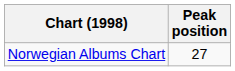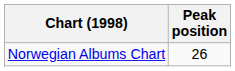 <table class="wikitable">
 <tr>
 <th>Chart (1998)</th>
 <th>Peak<br>position</th>
 </tr>
 <tr>
 <td><a href='#'>Norwegian Albums Chart</a></td>
-<td align="center">27</td>
+<td align="center">26</td>
 </tr>
 </table>
